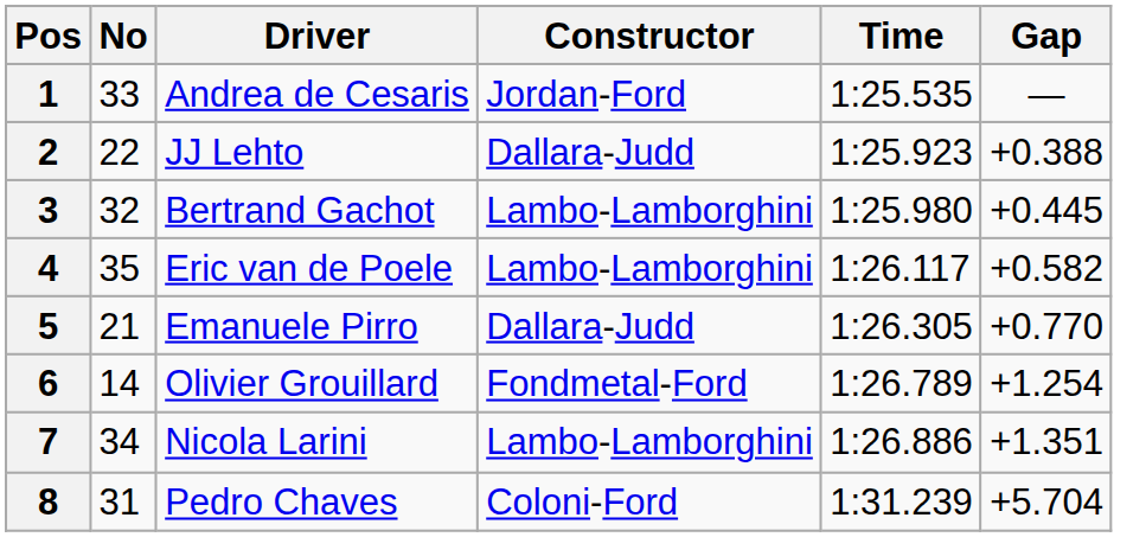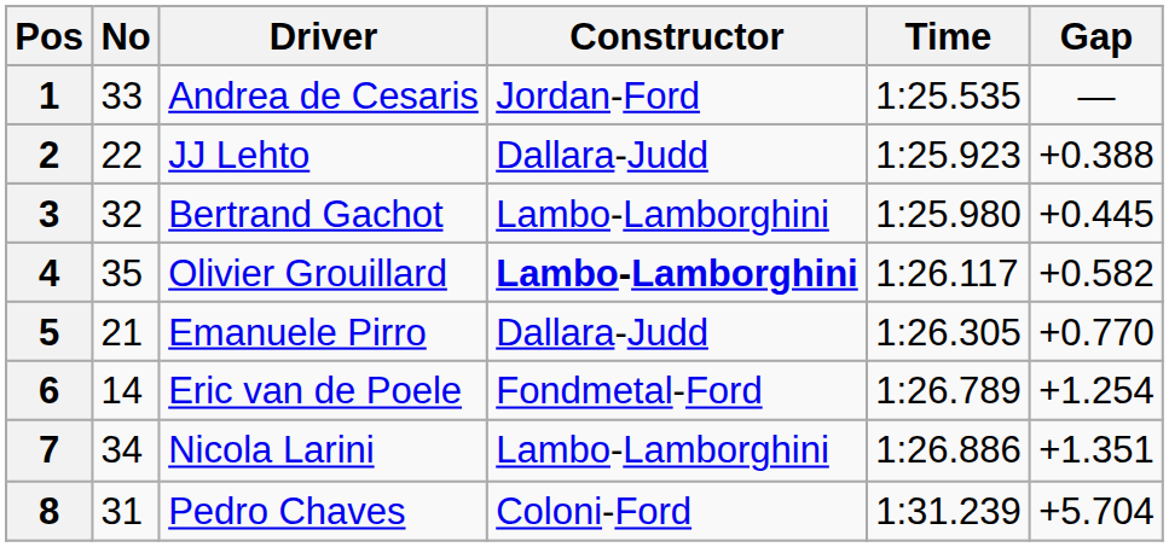 <table class="wikitable sortable" style="font-size: 95%;">
 <tr>
 <th>Pos</th>
 <th>No</th>
 <th>Driver</th>
 <th>Constructor</th>
 <th>Time</th>
 <th>Gap</th>
 </tr>
 <tr>
 <th>1</th>
 <td>33</td>
 <td> <a href='#'>Andrea de Cesaris</a></td>
 <td><a href='#'>Jordan</a>-<a href='#'>Ford</a></td>
 <td>1:25.535</td>
 <td align="center">—</td>
 </tr>
 <tr>
 <th>2</th>
 <td>22</td>
 <td> <a href='#'>JJ Lehto</a></td>
 <td><a href='#'>Dallara</a>-<a href='#'>Judd</a></td>
 <td>1:25.923</td>
 <td>+0.388</td>
 </tr>
 <tr>
 <th>3</th>
 <td>32</td>
 <td> <a href='#'>Bertrand Gachot</a></td>
 <td><a href='#'>Lambo</a>-<a href='#'>Lamborghini</a></td>
 <td>1:25.980</td>
 <td>+0.445</td>
 </tr>
 <tr>
 <th>4</th>
 <td>35</td>
-<td> <a href='#'>Eric van de Poele</a></td>
-<td><a href='#'>Lambo</a>-<a href='#'>Lamborghini</a></td>
+<td> <a href='#'>Olivier Grouillard</a></td>
+<td><strong><a href='#'>Lambo</a>-<a href='#'>Lamborghini</a></strong></td>
 <td>1:26.117</td>
 <td>+0.582</td>
 </tr>
 <tr>
 <th>5</th>
 <td>21</td>
 <td> <a href='#'>Emanuele Pirro</a></td>
 <td><a href='#'>Dallara</a>-<a href='#'>Judd</a></td>
 <td>1:26.305</td>
 <td>+0.770</td>
 </tr>
 <tr>
 <th>6</th>
 <td>14</td>
-<td> <a href='#'>Olivier Grouillard</a></td>
+<td> <a href='#'>Eric van de Poele</a></td>
 <td><a href='#'>Fondmetal</a>-<a href='#'>Ford</a></td>
 <td>1:26.789</td>
 <td>+1.254</td>
 </tr>
 <tr>
 <th>7</th>
 <td>34</td>
 <td> <a href='#'>Nicola Larini</a></td>
 <td><a href='#'>Lambo</a>-<a href='#'>Lamborghini</a></td>
 <td>1:26.886</td>
 <td>+1.351</td>
 </tr>
 <tr>
 <th>8</th>
 <td>31</td>
 <td> <a href='#'>Pedro Chaves</a></td>
 <td><a href='#'>Coloni</a>-<a href='#'>Ford</a></td>
 <td>1:31.239</td>
 <td>+5.704</td>
 </tr>
 </table>
